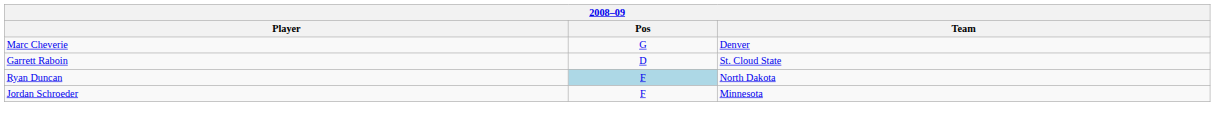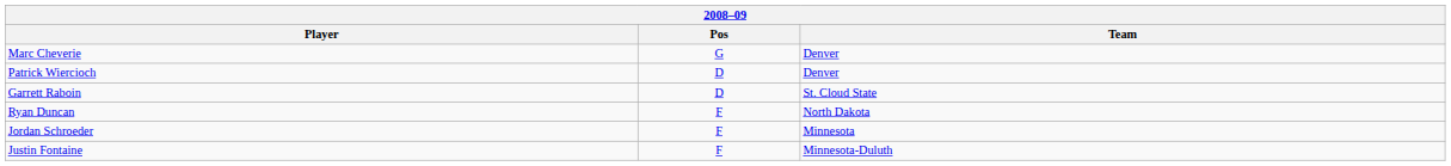 <table class="wikitable" width=95%>
 <tr>
 <th colspan=3><a href='#'>2008–09</a></th>
 </tr>
 <tr>
 <th>Player</th>
 <th>Pos</th>
 <th>Team</th>
 </tr>
 <tr>
 <td><a href='#'>Marc Cheverie</a></td>
 <td align=center><a href='#'>G</a></td>
 <td><a href='#'>Denver</a></td>
 </tr>
 <tr>
+<td><a href='#'>Patrick Wiercioch</a></td>
+<td align=center><a href='#'>D</a></td>
+<td><a href='#'>Denver</a></td>
+</tr>
+<tr>
 <td><a href='#'>Garrett Raboin</a></td>
 <td align=center><a href='#'>D</a></td>
 <td><a href='#'>St. Cloud State</a></td>
 </tr>
 <tr>
 <td><a href='#'>Ryan Duncan</a></td>
-<td align=center style="background: lightblue;"><a href='#'>F</a></td>
+<td align=center><a href='#'>F</a></td>
 <td><a href='#'>North Dakota</a></td>
 </tr>
 <tr>
 <td><a href='#'>Jordan Schroeder</a></td>
 <td align=center><a href='#'>F</a></td>
 <td><a href='#'>Minnesota</a></td>
 </tr>
+<tr>
+<td><a href='#'>Justin Fontaine</a></td>
+<td align=center><a href='#'>F</a></td>
+<td><a href='#'>Minnesota-Duluth</a></td>
+</tr>
 </table>
